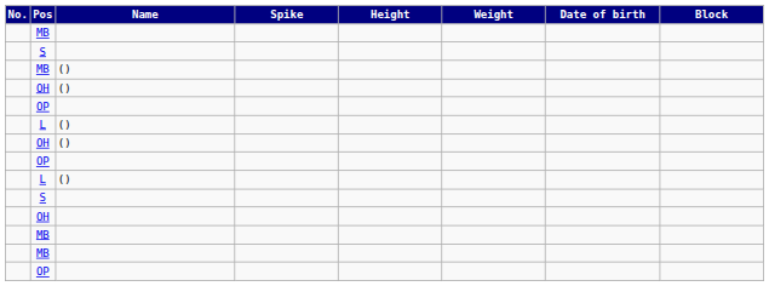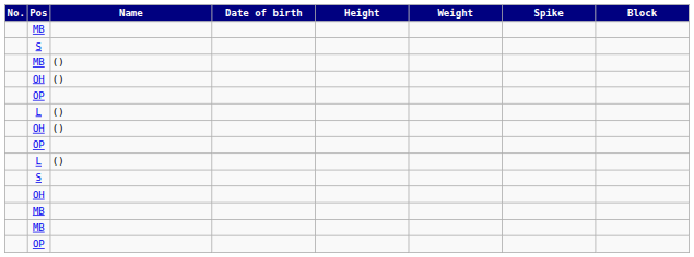 <table class="wikitable sortable" style="font-size:90%; text-align:center;">
 <tr>
 <th style="background:navy; color:white;">No.</th>
 <th style="background:navy; color:white;">Pos</th>
 <th style="width:16em; background:navy; color:white;">Name</th>
-<th style="width:9em; background:navy; color:white;">Spike</th>
+<th style="width:10em; background:navy; color:white;">Date of birth</th>
 <th style="width:9em; background:navy; color:white;">Height</th>
 <th style="width:9em; background:navy; color:white;">Weight</th>
-<th style="width:10em; background:navy; color:white;">Date of birth</th>
+<th style="width:9em; background:navy; color:white;">Spike</th>
 <th style="width:9em; background:navy; color:white;">Block</th>
 </tr>
 <tr>
 <td></td>
 <td><a href='#'>MB</a></td>
 <td align=left></td>
+<td align=right></td>
 <td></td>
 <td></td>
 <td></td>
-<td align=right></td>
 <td></td>
 </tr>
 <tr>
 <td></td>
 <td><a href='#'>S</a></td>
 <td align=left></td>
+<td align=right></td>
 <td></td>
 <td></td>
 <td></td>
-<td align=right></td>
 <td></td>
 </tr>
 <tr>
 <td></td>
 <td><a href='#'>MB</a></td>
 <td align=left> ()</td>
+<td align=right></td>
 <td></td>
 <td></td>
 <td></td>
-<td align=right></td>
 <td></td>
 </tr>
 <tr>
 <td></td>
 <td><a href='#'>OH</a></td>
 <td align=left> ()</td>
+<td align=right></td>
 <td></td>
 <td></td>
 <td></td>
-<td align=right></td>
 <td></td>
 </tr>
 <tr>
 <td></td>
 <td><a href='#'>OP</a></td>
 <td align=left></td>
+<td align=right></td>
 <td></td>
 <td></td>
 <td></td>
-<td align=right></td>
 <td></td>
 </tr>
 <tr>
 <td></td>
 <td><a href='#'>L</a></td>
 <td align=left> ()</td>
+<td align=right></td>
 <td></td>
 <td></td>
 <td></td>
-<td align=right></td>
 <td></td>
 </tr>
 <tr>
 <td></td>
 <td><a href='#'>OH</a></td>
 <td align=left> ()</td>
+<td align=right></td>
 <td></td>
 <td></td>
 <td></td>
-<td align=right></td>
 <td></td>
 </tr>
 <tr>
 <td></td>
 <td><a href='#'>OP</a></td>
 <td align=left></td>
+<td align=right></td>
 <td></td>
 <td></td>
 <td></td>
-<td align=right></td>
 <td></td>
 </tr>
 <tr>
 <td></td>
 <td><a href='#'>L</a></td>
 <td align=left> ()</td>
+<td align=right></td>
 <td></td>
 <td></td>
 <td></td>
-<td align=right></td>
 <td></td>
 </tr>
 <tr>
 <td></td>
 <td><a href='#'>S</a></td>
 <td align=left></td>
+<td align=right></td>
 <td></td>
 <td></td>
 <td></td>
-<td align=right></td>
 <td></td>
 </tr>
 <tr>
 <td></td>
 <td><a href='#'>OH</a></td>
 <td align=left></td>
+<td align=right></td>
 <td></td>
 <td></td>
 <td></td>
-<td align=right></td>
 <td></td>
 </tr>
 <tr>
 <td></td>
 <td><a href='#'>MB</a></td>
 <td align=left></td>
+<td align=right></td>
 <td></td>
 <td></td>
 <td></td>
-<td align=right></td>
 <td></td>
 </tr>
 <tr>
 <td></td>
 <td><a href='#'>MB</a></td>
 <td align=left></td>
+<td align=right></td>
 <td></td>
 <td></td>
 <td></td>
-<td align=right></td>
 <td></td>
 </tr>
 <tr>
 <td></td>
 <td><a href='#'>OP</a></td>
 <td align=left></td>
+<td align=right></td>
 <td></td>
 <td></td>
 <td></td>
-<td align=right></td>
 <td></td>
 </tr>
 </table>
